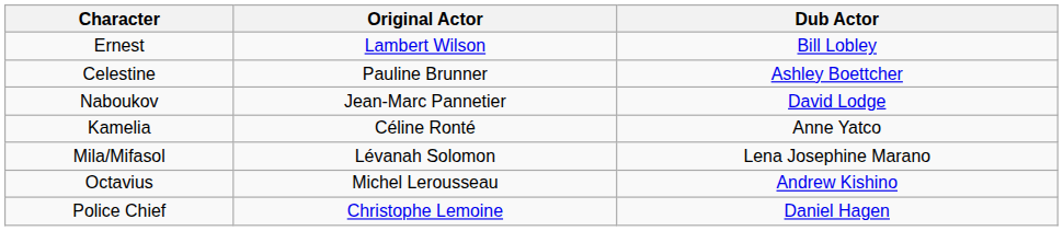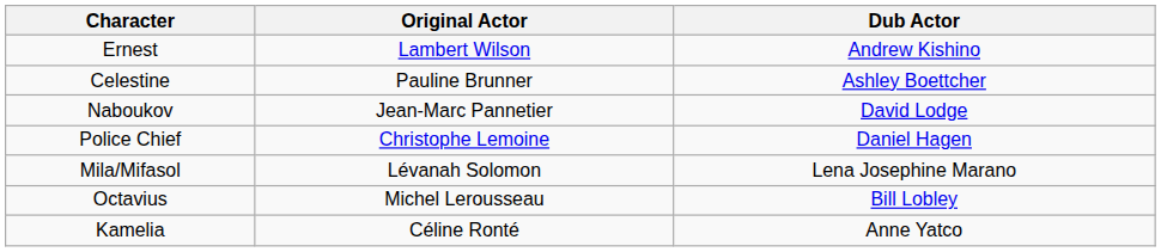 <table class="wikitable" width="65%" style="font-size: 85%; text-align: center;">
 <tr>
 <th>Character</th>
 <th>Original Actor</th>
 <th>Dub Actor</th>
 </tr>
 <tr>
 <td>Ernest</td>
 <td><a href='#'>Lambert Wilson</a></td>
-<td><a href='#'>Bill Lobley</a></td>
+<td><a href='#'>Andrew Kishino</a></td>
 </tr>
 <tr>
 <td>Celestine</td>
 <td>Pauline Brunner</td>
 <td><a href='#'>Ashley Boettcher</a></td>
 </tr>
 <tr>
 <td>Naboukov</td>
 <td>Jean-Marc Pannetier</td>
 <td><a href='#'>David Lodge</a></td>
 </tr>
 <tr>
-<td>Kamelia</td>
-<td>Céline Ronté</td>
-<td>Anne Yatco</td>
+<td>Police Chief</td>
+<td><a href='#'>Christophe Lemoine</a></td>
+<td><a href='#'>Daniel Hagen</a></td>
 </tr>
 <tr>
 <td>Mila/Mifasol</td>
 <td>Lévanah Solomon</td>
 <td>Lena Josephine Marano</td>
 </tr>
 <tr>
 <td>Octavius</td>
 <td>Michel Lerousseau</td>
-<td><a href='#'>Andrew Kishino</a></td>
+<td><a href='#'>Bill Lobley</a></td>
 </tr>
 <tr>
-<td>Police Chief</td>
-<td><a href='#'>Christophe Lemoine</a></td>
-<td><a href='#'>Daniel Hagen</a></td>
+<td>Kamelia</td>
+<td>Céline Ronté</td>
+<td>Anne Yatco</td>
 </tr>
 </table>
